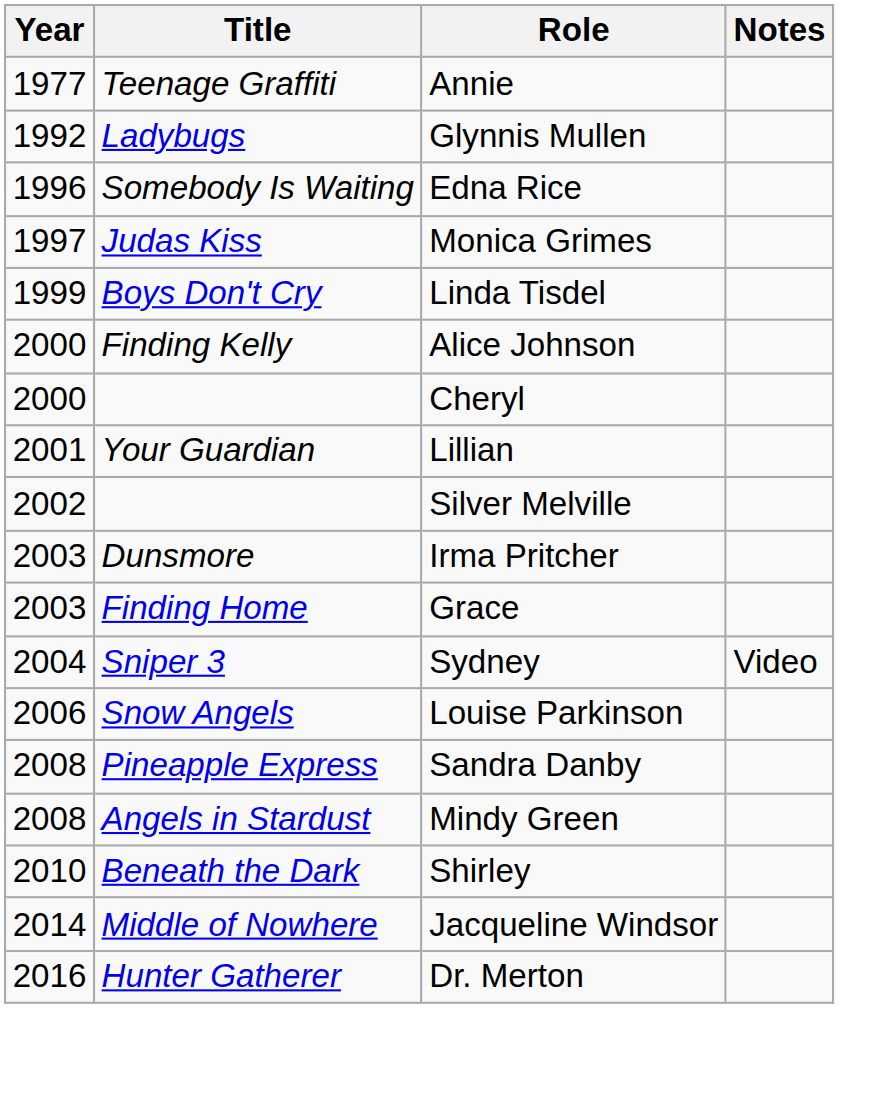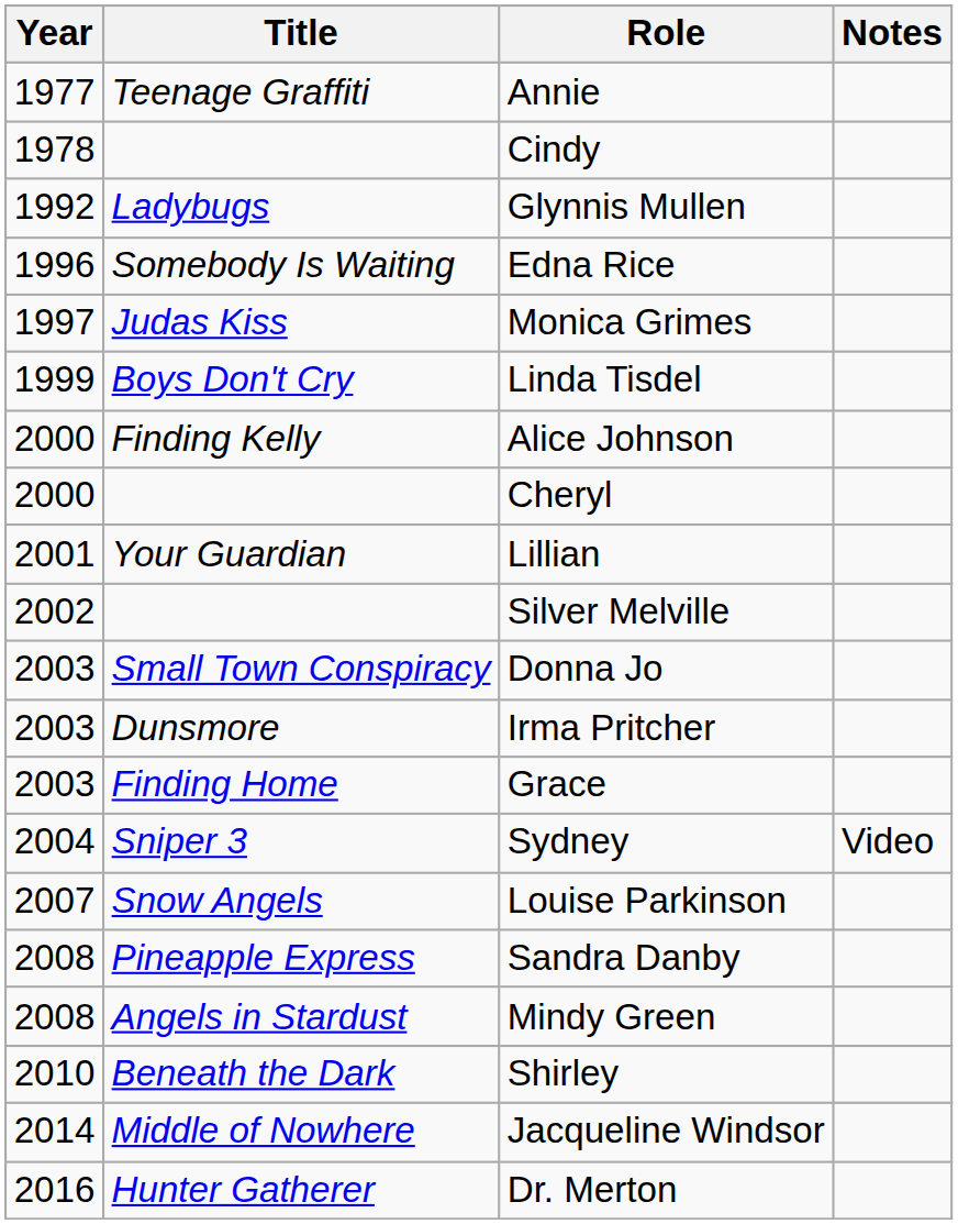 <table class="wikitable sortable">
 <tr>
 <th>Year</th>
 <th>Title</th>
 <th>Role</th>
 <th class="unsortable">Notes</th>
 </tr>
 <tr>
 <td>1977</td>
 <td><em>Teenage Graffiti</em></td>
 <td>Annie</td>
+<td></td>
+</tr>
+<tr>
+<td>1978</td>
+<td><em></em></td>
+<td>Cindy</td>
 <td></td>
 </tr>
 <tr>
 <td>1992</td>
 <td><em><a href='#'>Ladybugs</a></em></td>
 <td>Glynnis Mullen</td>
 <td></td>
 </tr>
 <tr>
 <td>1996</td>
 <td><em>Somebody Is Waiting</em></td>
 <td>Edna Rice</td>
 <td></td>
 </tr>
 <tr>
 <td>1997</td>
 <td><em><a href='#'>Judas Kiss</a></em></td>
 <td>Monica Grimes</td>
 <td></td>
 </tr>
 <tr>
 <td>1999</td>
 <td><em><a href='#'>Boys Don't Cry</a></em></td>
 <td>Linda Tisdel</td>
 <td></td>
 </tr>
 <tr>
 <td>2000</td>
 <td><em>Finding Kelly</em></td>
 <td>Alice Johnson</td>
 <td></td>
 </tr>
 <tr>
 <td>2000</td>
 <td><em></em></td>
 <td>Cheryl</td>
 <td></td>
 </tr>
 <tr>
 <td>2001</td>
 <td><em>Your Guardian</em></td>
 <td>Lillian</td>
 <td></td>
 </tr>
 <tr>
 <td>2002</td>
 <td><em></em></td>
 <td>Silver Melville</td>
 <td></td>
 </tr>
 <tr>
 <td>2003</td>
+<td><em><a href='#'>Small Town Conspiracy</a></em></td>
+<td>Donna Jo</td>
+<td></td>
+</tr>
+<tr>
+<td>2003</td>
 <td><em>Dunsmore</em></td>
 <td>Irma Pritcher</td>
 <td></td>
 </tr>
 <tr>
 <td>2003</td>
 <td><em><a href='#'>Finding Home</a></em></td>
 <td>Grace</td>
 <td></td>
 </tr>
 <tr>
 <td>2004</td>
 <td><em><a href='#'>Sniper 3</a></em></td>
 <td>Sydney</td>
 <td>Video</td>
 </tr>
 <tr>
-<td>2006</td>
+<td>2007</td>
 <td><em><a href='#'>Snow Angels</a></em></td>
 <td>Louise Parkinson</td>
 <td></td>
 </tr>
 <tr>
 <td>2008</td>
 <td><em><a href='#'>Pineapple Express</a></em></td>
 <td>Sandra Danby</td>
 <td></td>
 </tr>
 <tr>
 <td>2008</td>
 <td><em><a href='#'>Angels in Stardust</a></em></td>
 <td>Mindy Green</td>
 <td></td>
 </tr>
 <tr>
 <td>2010</td>
 <td><em><a href='#'>Beneath the Dark</a></em></td>
 <td>Shirley</td>
 <td></td>
 </tr>
 <tr>
 <td>2014</td>
 <td><em><a href='#'>Middle of Nowhere</a></em></td>
 <td>Jacqueline Windsor</td>
 <td></td>
 </tr>
 <tr>
 <td>2016</td>
 <td><em><a href='#'>Hunter Gatherer</a></em></td>
 <td>Dr. Merton</td>
 <td></td>
 </tr>
 </table>
